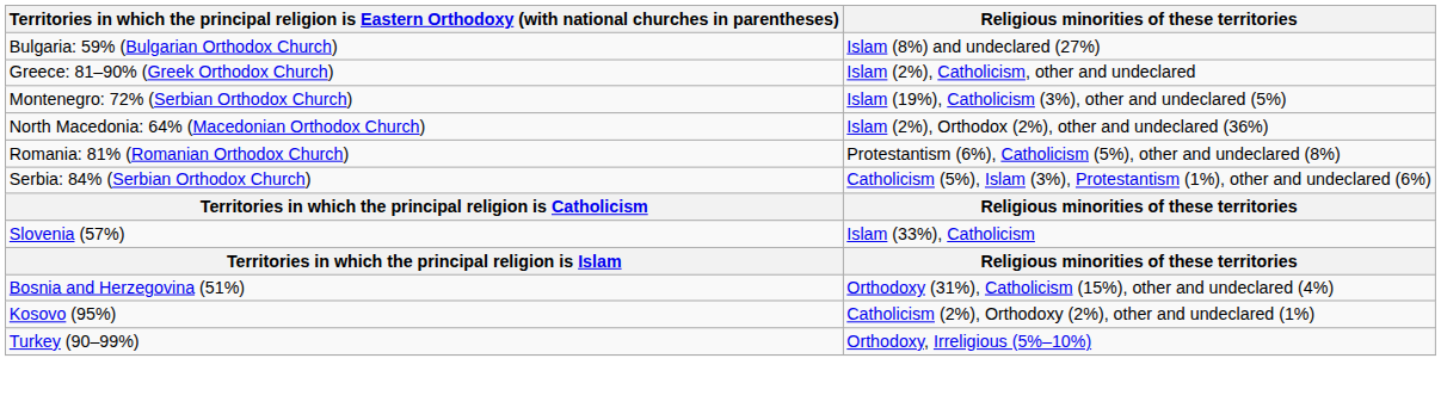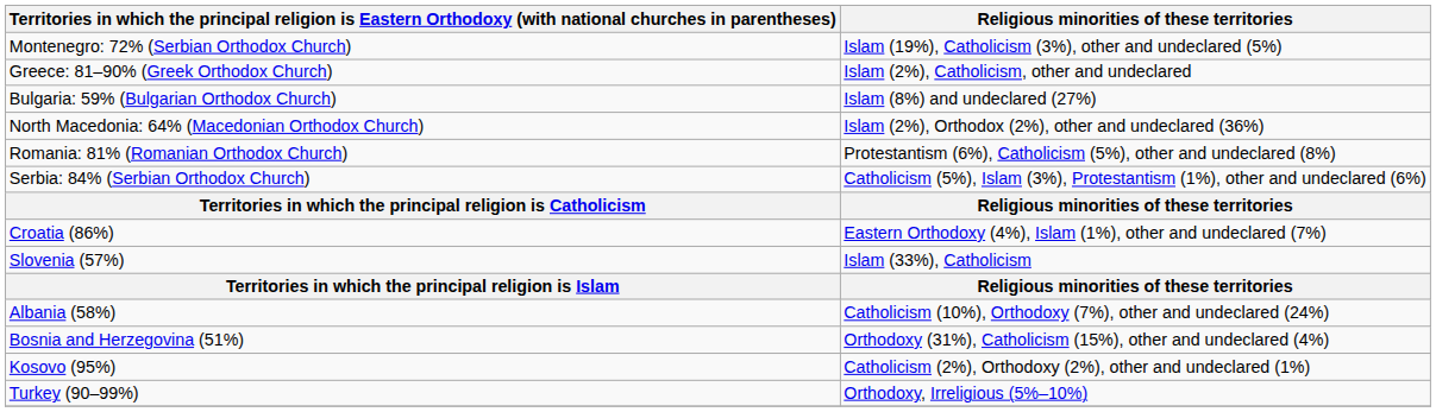 <table class="wikitable" style="font-size: 90%;">
 <tr>
 <th>Territories in which the principal religion is <a href='#'>Eastern Orthodoxy</a> (with national churches in parentheses)</th>
 <th>Religious minorities of these territories</th>
 </tr>
 <tr>
-<td>Bulgaria: 59% (<a href='#'>Bulgarian Orthodox Church</a>)</td>
-<td><a href='#'>Islam</a> (8%) and undeclared (27%)</td>
+<td>Montenegro: 72% (<a href='#'>Serbian Orthodox Church</a>)</td>
+<td><a href='#'>Islam</a> (19%), <a href='#'>Catholicism</a> (3%), other and undeclared (5%)</td>
 </tr>
 <tr>
 <td>Greece: 81–90% (<a href='#'>Greek Orthodox Church</a>)</td>
 <td><a href='#'>Islam</a> (2%), <a href='#'>Catholicism</a>, other and undeclared</td>
 </tr>
 <tr>
-<td>Montenegro: 72% (<a href='#'>Serbian Orthodox Church</a>)</td>
-<td><a href='#'>Islam</a> (19%), <a href='#'>Catholicism</a> (3%), other and undeclared (5%)</td>
+<td>Bulgaria: 59% (<a href='#'>Bulgarian Orthodox Church</a>)</td>
+<td><a href='#'>Islam</a> (8%) and undeclared (27%)</td>
 </tr>
 <tr>
 <td>North Macedonia: 64% (<a href='#'>Macedonian Orthodox Church</a>)</td>
 <td><a href='#'>Islam</a> (2%), Orthodox (2%), other and undeclared (36%)</td>
 </tr>
 <tr>
 <td>Romania: 81% (<a href='#'>Romanian Orthodox Church</a>)</td>
 <td>Protestantism (6%), <a href='#'>Catholicism</a> (5%), other and undeclared (8%)</td>
 </tr>
 <tr>
 <td>Serbia: 84% (<a href='#'>Serbian Orthodox Church</a>)</td>
 <td><a href='#'>Catholicism</a> (5%), <a href='#'>Islam</a> (3%), <a href='#'>Protestantism</a> (1%), other and undeclared (6%)</td>
 </tr>
 <tr>
 <th>Territories in which the principal religion is <a href='#'>Catholicism</a></th>
 <th>Religious minorities of these territories</th>
 </tr>
 <tr>
+<td><a href='#'>Croatia</a> (86%)</td>
+<td><a href='#'>Eastern Orthodoxy</a> (4%), <a href='#'>Islam</a> (1%), other and undeclared (7%)</td>
+</tr>
+<tr>
 <td><a href='#'>Slovenia</a> (57%)</td>
 <td><a href='#'>Islam</a> (33%), <a href='#'>Catholicism</a></td>
 </tr>
 <tr>
 <th>Territories in which the principal religion is <a href='#'>Islam</a></th>
 <th>Religious minorities of these territories</th>
+</tr>
+<tr>
+<td><a href='#'>Albania</a> (58%)</td>
+<td><a href='#'>Catholicism</a> (10%), <a href='#'>Orthodoxy</a> (7%), other and undeclared (24%)</td>
 </tr>
 <tr>
 <td><a href='#'>Bosnia and Herzegovina</a> (51%)</td>
 <td><a href='#'>Orthodoxy</a> (31%), <a href='#'>Catholicism</a> (15%), other and undeclared (4%)</td>
 </tr>
 <tr>
 <td><a href='#'>Kosovo</a> (95%)</td>
 <td><a href='#'>Catholicism</a> (2%), Orthodoxy (2%), other and undeclared (1%)</td>
 </tr>
 <tr>
 <td><a href='#'>Turkey</a> (90–99%)</td>
 <td><a href='#'>Orthodoxy</a>, <a href='#'>Irreligious (5%–10%)</a></td>
 </tr>
 <tr>
 </tr>
 </table>
